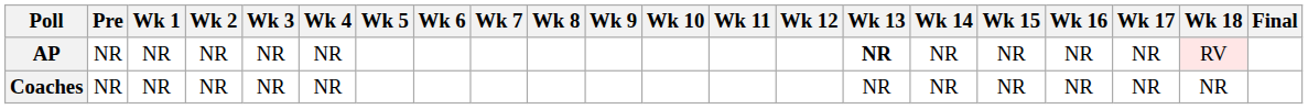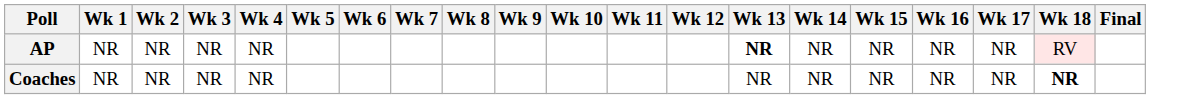 <table class="wikitable" style="white-space:nowrap;">
 <tr>
 <th>Poll</th>
-<th>Pre</th>
 <th>Wk 1</th>
 <th>Wk 2</th>
 <th>Wk 3</th>
 <th>Wk 4</th>
 <th>Wk 5</th>
 <th>Wk 6</th>
 <th>Wk 7</th>
 <th>Wk 8</th>
 <th>Wk 9</th>
 <th>Wk 10</th>
 <th>Wk 11</th>
 <th>Wk 12</th>
 <th>Wk 13</th>
 <th>Wk 14</th>
 <th>Wk 15</th>
 <th>Wk 16</th>
 <th>Wk 17</th>
 <th>Wk 18</th>
 <th>Final</th>
 </tr>
 <tr style="text-align:center;">
 <th>AP</th>
 <td style="background:#FFF;">NR</td>
 <td style="background:#FFF;">NR</td>
 <td style="background:#FFF;">NR</td>
 <td style="background:#FFF;">NR</td>
-<td style="background:#FFF;">NR</td>
 <td style="background:#FFF;"></td>
 <td style="background:#FFF;"></td>
 <td style="background:#FFF;"></td>
 <td style="background:#FFF;"></td>
 <td style="background:#FFF;"></td>
 <td style="background:#FFF;"></td>
 <td style="background:#FFF;"></td>
 <td style="background:#FFF;"></td>
 <td style="background:#FFF;"><strong>NR</strong></td>
 <td style="background:#FFF;">NR</td>
 <td style="background:#FFF;">NR</td>
 <td style="background:#FFF;">NR</td>
 <td style="background:#FFF;">NR</td>
 <td style="background:#ffe6e6;">RV</td>
 <td style="background:#FFF;"> </td>
 </tr>
 <tr style="text-align:center;">
 <th>Coaches</th>
 <td style="background:#FFF;">NR</td>
 <td style="background:#FFF;">NR</td>
 <td style="background:#FFF;">NR</td>
 <td style="background:#FFF;">NR</td>
-<td style="background:#FFF;">NR</td>
 <td style="background:#FFF;"></td>
 <td style="background:#FFF;"></td>
 <td style="background:#FFF;"></td>
 <td style="background:#FFF;"></td>
 <td style="background:#FFF;"></td>
 <td style="background:#FFF;"></td>
 <td style="background:#FFF;"></td>
 <td style="background:#FFF;"></td>
 <td style="background:#FFF;">NR</td>
 <td style="background:#FFF;">NR</td>
 <td style="background:#FFF;">NR</td>
 <td style="background:#FFF;">NR</td>
 <td style="background:#FFF;">NR</td>
-<td style="background:#FFF;">NR</td>
+<td style="background:#FFF;"><strong>NR</strong></td>
 <td style="background:#FFF;"></td>
 </tr>
 </table>
